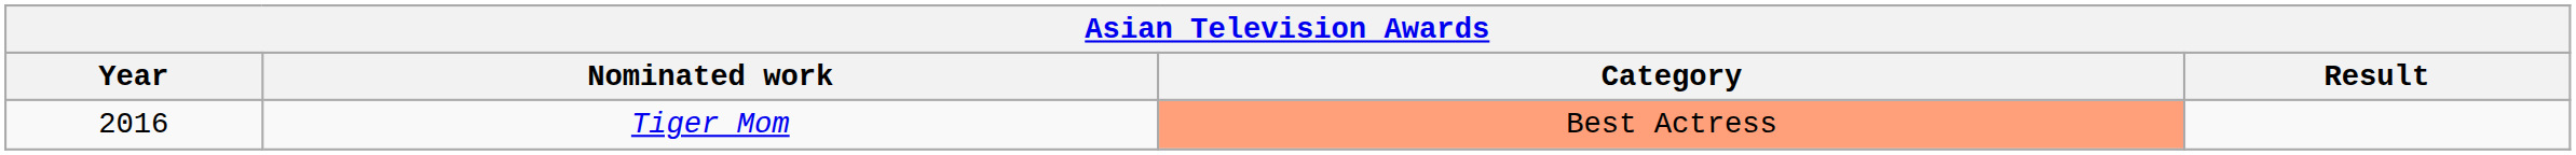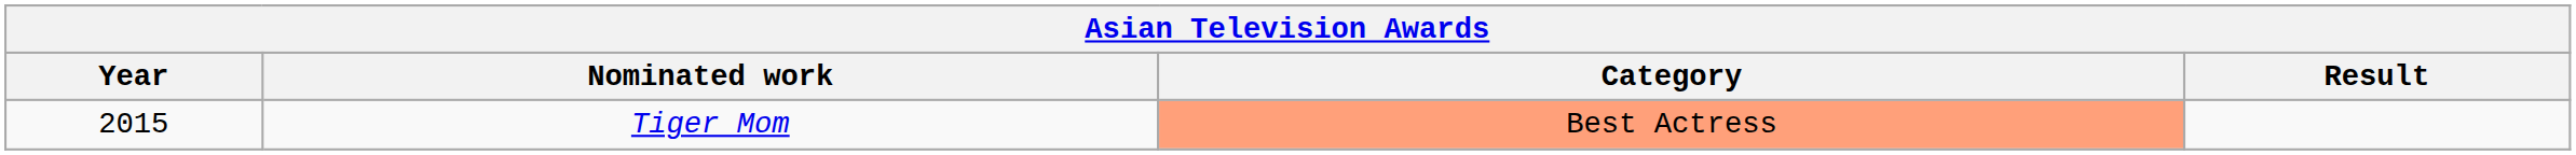 <table width="90%" class="wikitable sortable">
 <tr>
 <th colspan="4" align="center"><a href='#'>Asian Television Awards</a></th>
 </tr>
 <tr>
 <th width="10%">Year</th>
 <th width="35%">Nominated work</th>
 <th width="40%">Category</th>
 <th width="15%">Result</th>
 </tr>
 <tr>
-<td align="center">2016</td>
+<td align="center">2015</td>
 <td align="center"><em><a href='#'>Tiger Mom</a></em></td>
 <td align="center" style="background: lightsalmon;">Best Actress</td>
 <td></td>
 </tr>
 </table>
